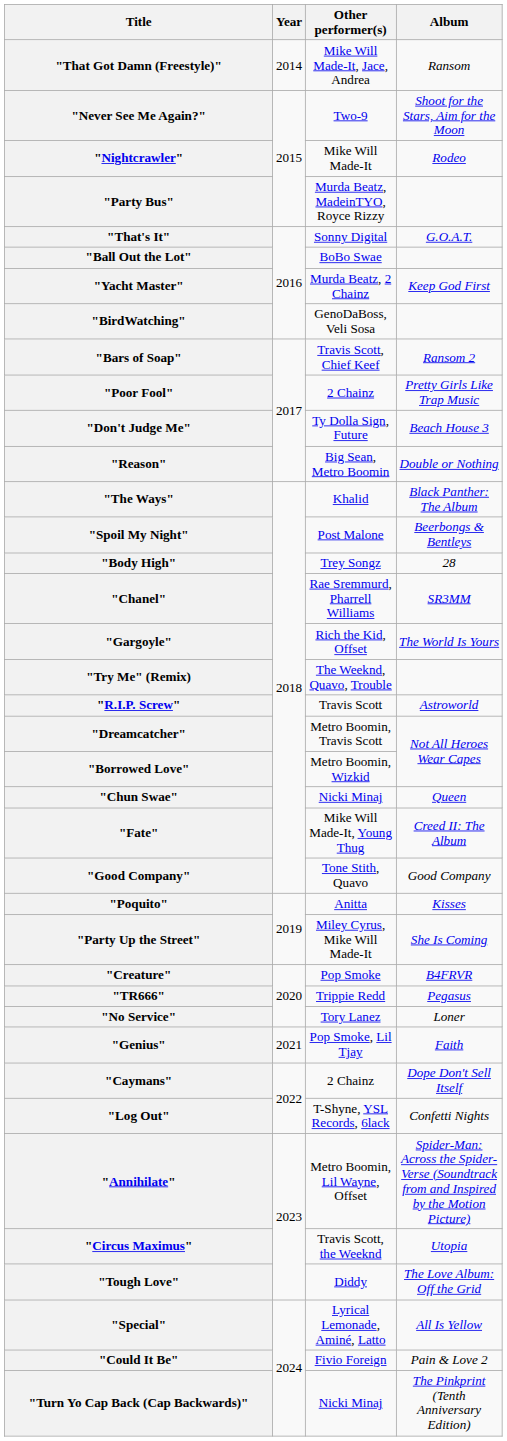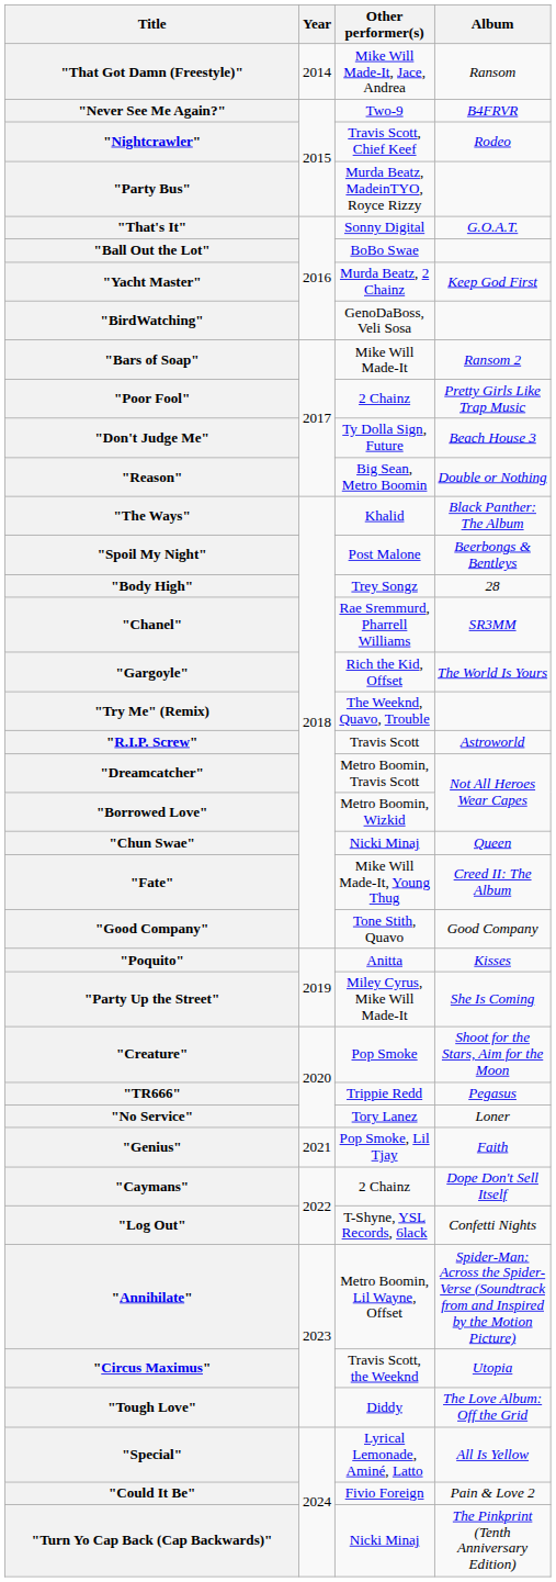 <table class="wikitable plainrowheaders" style="text-align:center;">
 <tr>
 <th scope="col" style="width:20em;">Title</th>
 <th scope="col">Year</th>
 <th scope="col">Other performer(s)</th>
 <th scope="col">Album</th>
 </tr>
 <tr>
 <th scope="row">"That Got Damn (Freestyle)"</th>
 <td>2014</td>
 <td><a href='#'>Mike Will Made-It</a>, <a href='#'>Jace</a>, Andrea</td>
 <td><em>Ransom</em></td>
 </tr>
 <tr>
 <th scope="row">"Never See Me Again?"</th>
 <td rowspan="3">2015</td>
 <td><a href='#'>Two-9</a></td>
-<td><em><a href='#'>Shoot for the Stars, Aim for the Moon</a></em></td>
+<td><em><a href='#'>B4FRVR</a></em></td>
 </tr>
 <tr>
 <th scope="row">"<a href='#'>Nightcrawler</a>"</th>
-<td>Mike Will Made-It</td>
+<td><a href='#'>Travis Scott</a>, <a href='#'>Chief Keef</a></td>
 <td><em><a href='#'>Rodeo</a></em></td>
 </tr>
 <tr>
 <th scope="row">"Party Bus"</th>
 <td><a href='#'>Murda Beatz</a>, <a href='#'>MadeinTYO</a>, Royce Rizzy</td>
 <td></td>
 </tr>
 <tr>
 <th scope="row">"That's It"</th>
 <td rowspan="4">2016</td>
 <td><a href='#'>Sonny Digital</a></td>
 <td><em><a href='#'>G.O.A.T.</a></em></td>
 </tr>
 <tr>
 <th scope="row">"Ball Out the Lot"</th>
 <td><a href='#'>BoBo Swae</a></td>
 <td></td>
 </tr>
 <tr>
 <th scope="row">"Yacht Master"</th>
 <td><a href='#'>Murda Beatz</a>, <a href='#'>2 Chainz</a></td>
 <td><em><a href='#'>Keep God First</a></em></td>
 </tr>
 <tr>
 <th scope="row">"BirdWatching"</th>
 <td>GenoDaBoss, Veli Sosa</td>
 <td></td>
 </tr>
 <tr>
 <th scope="row">"Bars of Soap"</th>
 <td rowspan="4">2017</td>
-<td><a href='#'>Travis Scott</a>, <a href='#'>Chief Keef</a></td>
+<td>Mike Will Made-It</td>
 <td><em><a href='#'>Ransom 2</a></em></td>
 </tr>
 <tr>
 <th scope="row">"Poor Fool"</th>
 <td><a href='#'>2 Chainz</a></td>
 <td><em><a href='#'>Pretty Girls Like Trap Music</a></em></td>
 </tr>
 <tr>
 <th scope="row">"Don't Judge Me"</th>
 <td><a href='#'>Ty Dolla Sign</a>, <a href='#'>Future</a></td>
 <td><em><a href='#'>Beach House 3</a></em></td>
 </tr>
 <tr>
 <th scope="row">"Reason"</th>
 <td><a href='#'>Big Sean</a>, <a href='#'>Metro Boomin</a></td>
 <td><em><a href='#'>Double or Nothing</a></em></td>
 </tr>
 <tr>
 <th scope="row">"The Ways"</th>
 <td rowspan="12">2018</td>
 <td><a href='#'>Khalid</a></td>
 <td><em><a href='#'>Black Panther: The Album</a></em></td>
 </tr>
 <tr>
 <th scope="row">"Spoil My Night"</th>
 <td><a href='#'>Post Malone</a></td>
 <td><em><a href='#'>Beerbongs & Bentleys</a></em></td>
 </tr>
 <tr>
 <th scope="row">"Body High"</th>
 <td><a href='#'>Trey Songz</a></td>
 <td><em>28</em></td>
 </tr>
 <tr>
 <th scope="row">"Chanel"</th>
 <td><a href='#'>Rae Sremmurd</a>, <a href='#'>Pharrell Williams</a></td>
 <td><em><a href='#'>SR3MM</a></em></td>
 </tr>
 <tr>
 <th scope="row">"Gargoyle"</th>
 <td><a href='#'>Rich the Kid</a>, <a href='#'>Offset</a></td>
 <td><em><a href='#'>The World Is Yours</a></em></td>
 </tr>
 <tr>
 <th scope="row">"Try Me" (Remix)</th>
 <td><a href='#'>The Weeknd</a>, <a href='#'>Quavo</a>, <a href='#'>Trouble</a></td>
 <td></td>
 </tr>
 <tr>
 <th scope="row">"<a href='#'>R.I.P. Screw</a>"</th>
 <td>Travis Scott</td>
 <td><em><a href='#'>Astroworld</a></em></td>
 </tr>
 <tr>
 <th scope="row">"Dreamcatcher"</th>
 <td>Metro Boomin, Travis Scott</td>
 <td rowspan="2"><em><a href='#'>Not All Heroes Wear Capes</a></em></td>
 </tr>
 <tr>
 <th scope="row">"Borrowed Love"</th>
 <td>Metro Boomin, <a href='#'>Wizkid</a></td>
 </tr>
 <tr>
 <th scope="row">"Chun Swae"</th>
 <td><a href='#'>Nicki Minaj</a></td>
 <td><em><a href='#'>Queen</a></em></td>
 </tr>
 <tr>
 <th scope="row">"Fate"</th>
 <td>Mike Will Made-It, <a href='#'>Young Thug</a></td>
 <td><em><a href='#'>Creed II: The Album</a></em></td>
 </tr>
 <tr>
 <th scope="row">"Good Company"</th>
 <td><a href='#'>Tone Stith</a>, Quavo</td>
 <td><em>Good Company</em></td>
 </tr>
 <tr>
 <th scope="row">"Poquito"</th>
 <td rowspan="2">2019</td>
 <td><a href='#'>Anitta</a></td>
 <td><em><a href='#'>Kisses</a></em></td>
 </tr>
 <tr>
 <th scope="row">"Party Up the Street"</th>
 <td><a href='#'>Miley Cyrus</a>, Mike Will Made-It</td>
 <td><em><a href='#'>She Is Coming</a></em></td>
 </tr>
 <tr>
 <th scope="row">"Creature"</th>
 <td rowspan="3">2020</td>
 <td><a href='#'>Pop Smoke</a></td>
-<td><em><a href='#'>B4FRVR</a></em></td>
+<td><em><a href='#'>Shoot for the Stars, Aim for the Moon</a></em></td>
 </tr>
 <tr>
 <th scope="row">"TR666"</th>
 <td><a href='#'>Trippie Redd</a></td>
 <td><em><a href='#'>Pegasus</a></em></td>
 </tr>
 <tr>
 <th scope="row">"No Service"</th>
 <td><a href='#'>Tory Lanez</a></td>
 <td><em>Loner</em></td>
 </tr>
 <tr>
 <th scope="row">"Genius"</th>
 <td>2021</td>
 <td><a href='#'>Pop Smoke</a>, <a href='#'>Lil Tjay</a></td>
 <td><em><a href='#'>Faith</a></em></td>
 </tr>
 <tr>
 <th scope="row">"Caymans"</th>
 <td rowspan="2">2022</td>
 <td>2 Chainz</td>
 <td><em><a href='#'>Dope Don't Sell Itself</a></em></td>
 </tr>
 <tr>
 <th scope="row">"Log Out"</th>
 <td>T-Shyne, <a href='#'>YSL Records</a>, <a href='#'>6lack</a></td>
 <td><em>Confetti Nights</em></td>
 </tr>
 <tr>
 <th scope="row">"<a href='#'>Annihilate</a>"</th>
 <td rowspan="3">2023</td>
 <td>Metro Boomin, <a href='#'>Lil Wayne</a>, Offset</td>
 <td><em><a href='#'>Spider-Man: Across the Spider-Verse (Soundtrack from and Inspired by the Motion Picture)</a></em></td>
 </tr>
 <tr>
 <th scope="row">"<a href='#'>Circus Maximus</a>"</th>
 <td>Travis Scott, <a href='#'>the Weeknd</a></td>
 <td><em><a href='#'>Utopia</a></em></td>
 </tr>
 <tr>
 <th scope="row">"Tough Love"</th>
 <td><a href='#'>Diddy</a></td>
 <td><em><a href='#'>The Love Album: Off the Grid</a></em></td>
 </tr>
 <tr>
 <th scope="row">"Special"</th>
 <td rowspan="3">2024</td>
 <td><a href='#'>Lyrical Lemonade</a>, <a href='#'>Aminé</a>, <a href='#'>Latto</a></td>
 <td><em><a href='#'>All Is Yellow</a></em></td>
 </tr>
 <tr>
 <th scope="row">"Could It Be"</th>
 <td><a href='#'>Fivio Foreign</a></td>
 <td><em>Pain & Love 2</em></td>
 </tr>
 <tr>
 <th scope="row">"Turn Yo Cap Back (Cap Backwards)"</th>
 <td><a href='#'>Nicki Minaj</a></td>
 <td><em><a href='#'>The Pinkprint</a> (Tenth Anniversary Edition)</em></td>
 </tr>
 </table>
